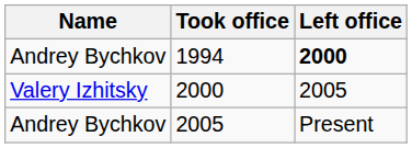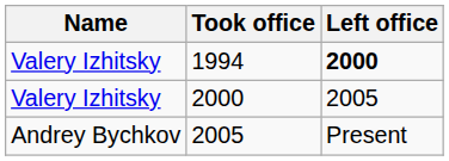 <table class="wikitable">
 <tr>
 <th>Name</th>
 <th>Took office</th>
 <th>Left office</th>
 </tr>
 <tr>
-<td>Andrey Bychkov</td>
+<td><a href='#'>Valery Izhitsky</a></td>
 <td>1994</td>
 <td><strong>2000</strong></td>
 </tr>
 <tr>
 <td><a href='#'>Valery Izhitsky</a></td>
 <td>2000</td>
 <td>2005</td>
 </tr>
 <tr>
 <td>Andrey Bychkov</td>
 <td>2005</td>
 <td>Present</td>
 </tr>
 </table>
